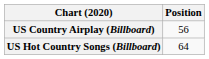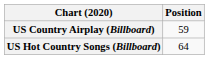 <table class="wikitable sortable plainrowheaders" style="text-align:center">
 <tr>
 <th scope="col">Chart (2020)</th>
 <th scope="col">Position</th>
 </tr>
 <tr>
 <th scope="row">US Country Airplay (<em>Billboard</em>)</th>
-<td>56</td>
+<td>59</td>
 </tr>
 <tr>
 <th scope="row">US Hot Country Songs (<em>Billboard</em>)</th>
 <td>64</td>
 </tr>
 </table>
